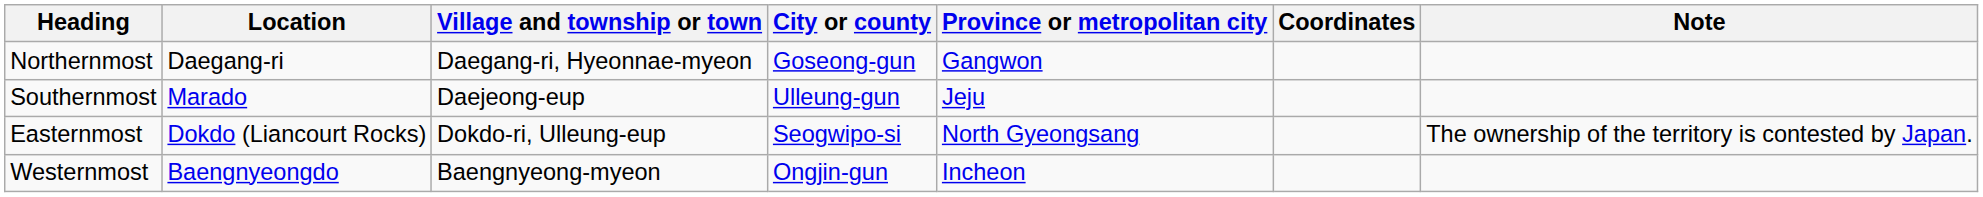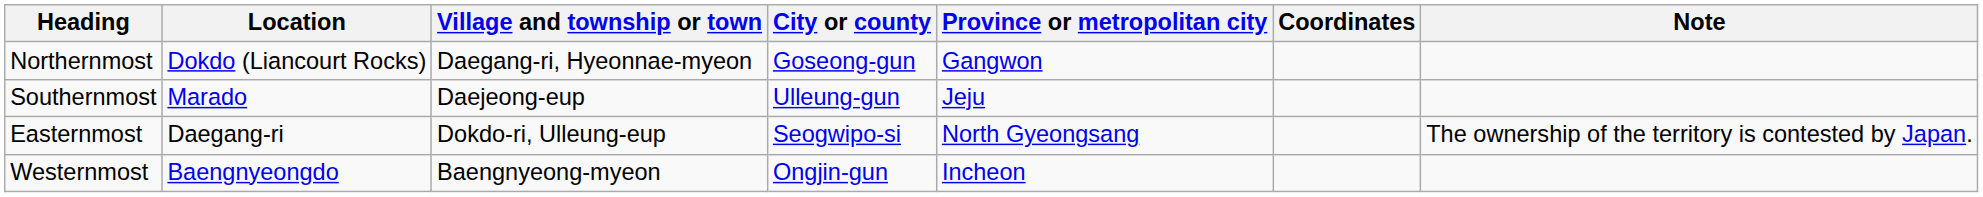 <table class="wikitable">
 <tr>
 <th>Heading</th>
 <th>Location</th>
 <th><a href='#'>Village</a> and <a href='#'>township</a> or <a href='#'>town</a></th>
 <th><a href='#'>City</a> or <a href='#'>county</a></th>
 <th><a href='#'>Province</a> or <a href='#'>metropolitan city</a></th>
 <th>Coordinates</th>
 <th>Note</th>
 </tr>
 <tr>
 <td>Northernmost</td>
-<td>Daegang-ri</td>
+<td><a href='#'>Dokdo</a> (Liancourt Rocks)</td>
 <td>Daegang-ri, Hyeonnae-myeon</td>
 <td><a href='#'>Goseong-gun</a></td>
 <td><a href='#'>Gangwon</a></td>
 <td></td>
 <td></td>
 </tr>
 <tr>
 <td>Southernmost</td>
 <td><a href='#'>Marado</a></td>
 <td>Daejeong-eup</td>
 <td><a href='#'>Ulleung-gun</a></td>
 <td><a href='#'>Jeju</a></td>
 <td></td>
 <td></td>
 </tr>
 <tr>
 <td>Easternmost</td>
-<td><a href='#'>Dokdo</a> (Liancourt Rocks)</td>
+<td>Daegang-ri</td>
 <td>Dokdo-ri, Ulleung-eup</td>
 <td><a href='#'>Seogwipo-si</a></td>
 <td><a href='#'>North Gyeongsang</a></td>
 <td></td>
 <td>The ownership of the territory is contested by <a href='#'>Japan</a>.</td>
 </tr>
 <tr>
 <td>Westernmost</td>
 <td><a href='#'>Baengnyeongdo</a></td>
 <td>Baengnyeong-myeon</td>
 <td><a href='#'>Ongjin-gun</a></td>
 <td><a href='#'>Incheon</a></td>
 <td></td>
 </tr>
 </table>
